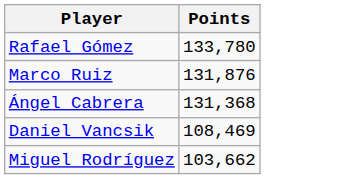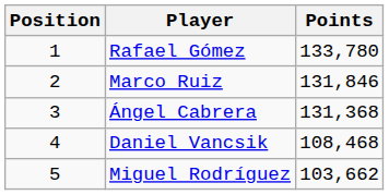 <table class=wikitable>
 <tr>
+<th>Position</th>
 <th>Player</th>
 <th>Points</th>
 </tr>
 <tr>
+<td align=center>1</td>
 <td> <a href='#'>Rafael Gómez</a></td>
 <td align=center>133,780</td>
 </tr>
 <tr>
+<td align=center>2</td>
 <td> <a href='#'>Marco Ruiz</a></td>
-<td align=center>131,876</td>
+<td align=center>131,846</td>
 </tr>
 <tr>
+<td align=center>3</td>
 <td> <a href='#'>Ángel Cabrera</a></td>
 <td align=center>131,368</td>
 </tr>
 <tr>
+<td align=center>4</td>
 <td> <a href='#'>Daniel Vancsik</a></td>
-<td align=center>108,469</td>
+<td align=center>108,468</td>
 </tr>
 <tr>
+<td align=center>5</td>
 <td> <a href='#'>Miguel Rodríguez</a></td>
 <td align=center>103,662</td>
 </tr>
 </table>
